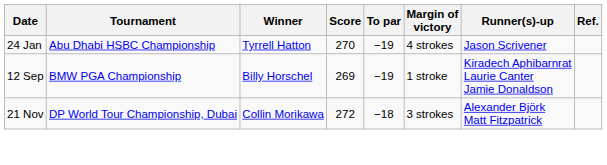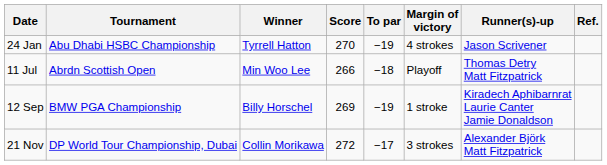 <table class=wikitable style="font-size:95%">
 <tr>
 <th>Date</th>
 <th>Tournament</th>
 <th>Winner</th>
 <th>Score</th>
 <th>To par</th>
 <th>Margin of<br>victory</th>
 <th>Runner(s)-up</th>
 <th>Ref.</th>
 </tr>
 <tr>
 <td>24 Jan</td>
 <td><a href='#'>Abu Dhabi HSBC Championship</a></td>
 <td> <a href='#'>Tyrrell Hatton</a></td>
 <td align=center>270</td>
 <td align=center>−19</td>
 <td>4 strokes</td>
 <td> <a href='#'>Jason Scrivener</a></td>
 <td></td>
 </tr>
 <tr>
+<td>11 Jul</td>
+<td><a href='#'>Abrdn Scottish Open</a></td>
+<td> <a href='#'>Min Woo Lee</a></td>
+<td align=center>266</td>
+<td align=center>−18</td>
+<td>Playoff</td>
+<td> <a href='#'>Thomas Detry</a><br> <a href='#'>Matt Fitzpatrick</a></td>
+<td></td>
+</tr>
+<tr>
 <td>12 Sep</td>
 <td><a href='#'>BMW PGA Championship</a></td>
 <td> <a href='#'>Billy Horschel</a></td>
 <td align=center>269</td>
 <td align=center>−19</td>
 <td>1 stroke</td>
 <td> <a href='#'>Kiradech Aphibarnrat</a><br> <a href='#'>Laurie Canter</a><br> <a href='#'>Jamie Donaldson</a></td>
 <td></td>
 </tr>
 <tr>
 <td>21 Nov</td>
 <td><a href='#'>DP World Tour Championship, Dubai</a></td>
 <td> <a href='#'>Collin Morikawa</a></td>
 <td align=center>272</td>
-<td align=center>−18</td>
+<td align=center>−17</td>
 <td>3 strokes</td>
 <td> <a href='#'>Alexander Björk</a><br> <a href='#'>Matt Fitzpatrick</a></td>
 <td></td>
 </tr>
 </table>
